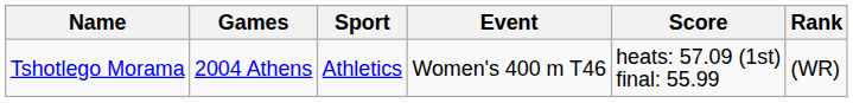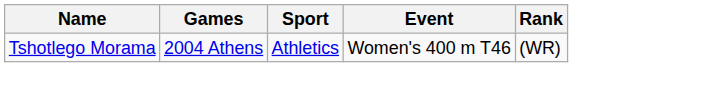 <table class="wikitable sortable" style="font-size:90%">
 <tr>
 <th>Name</th>
 <th>Games</th>
 <th>Sport</th>
 <th>Event</th>
-<th>Score</th>
 <th>Rank</th>
 </tr>
 <tr>
 <td><a href='#'>Tshotlego Morama</a></td>
 <td><a href='#'>2004 Athens</a></td>
 <td><a href='#'>Athletics</a></td>
 <td>Women's 400 m T46</td>
-<td>heats: 57.09 (1st)<br>final: 55.99</td>
 <td> (WR)</td>
 </tr>
 </table>
